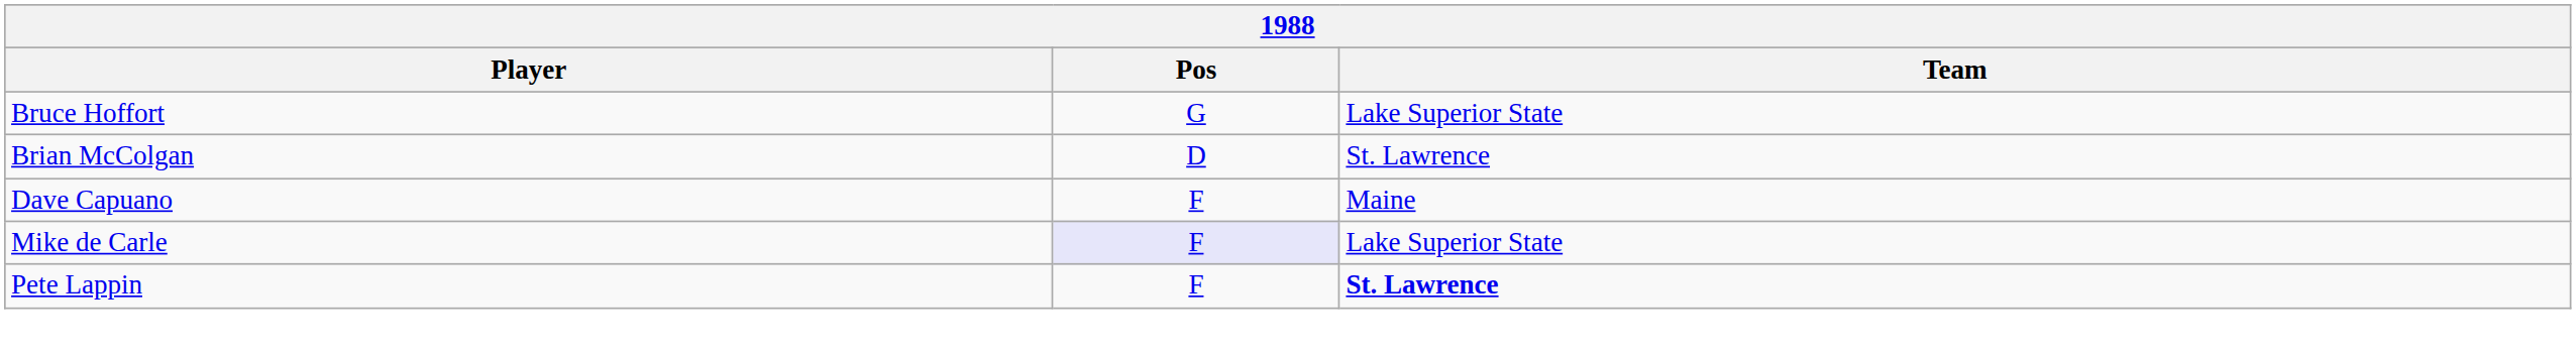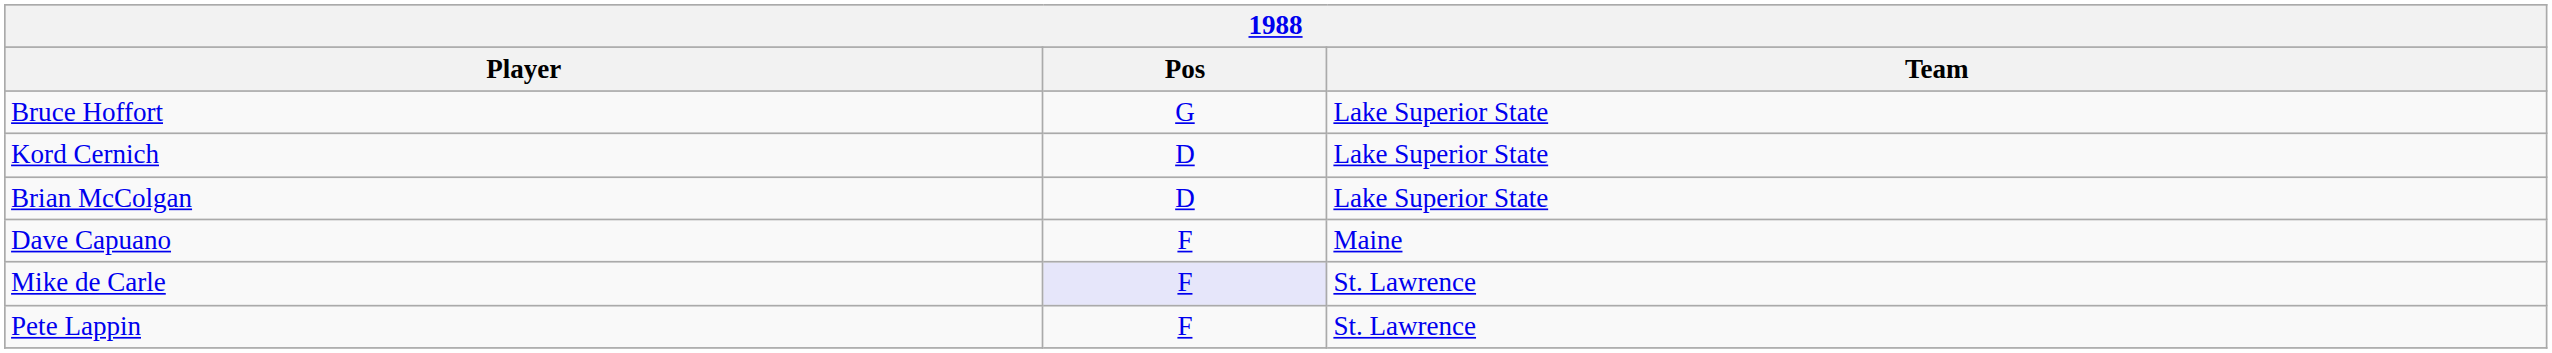 <table class="wikitable" width=95%>
 <tr>
 <th colspan=3><a href='#'>1988</a></th>
 </tr>
 <tr>
 <th>Player</th>
 <th>Pos</th>
 <th>Team</th>
 </tr>
 <tr>
 <td><a href='#'>Bruce Hoffort</a></td>
 <td style="text-align:center;"><a href='#'>G</a></td>
 <td><a href='#'>Lake Superior State</a></td>
 </tr>
 <tr>
+<td><a href='#'>Kord Cernich</a></td>
+<td style="text-align:center;"><a href='#'>D</a></td>
+<td><a href='#'>Lake Superior State</a></td>
+</tr>
+<tr>
 <td><a href='#'>Brian McColgan</a></td>
 <td style="text-align:center;"><a href='#'>D</a></td>
-<td><a href='#'>St. Lawrence</a></td>
+<td><a href='#'>Lake Superior State</a></td>
 </tr>
 <tr>
 <td><a href='#'>Dave Capuano</a></td>
 <td style="text-align:center;"><a href='#'>F</a></td>
 <td><a href='#'>Maine</a></td>
 </tr>
 <tr>
 <td><a href='#'>Mike de Carle</a></td>
 <td style="background: lavender; text-align:center;"><a href='#'>F</a></td>
-<td><a href='#'>Lake Superior State</a></td>
+<td><a href='#'>St. Lawrence</a></td>
 </tr>
 <tr>
 <td><a href='#'>Pete Lappin</a></td>
 <td style="text-align:center;"><a href='#'>F</a></td>
-<td><strong><a href='#'>St. Lawrence</a></strong></td>
+<td><a href='#'>St. Lawrence</a></td>
 </tr>
 </table>
